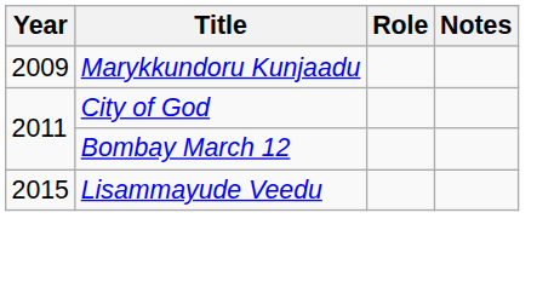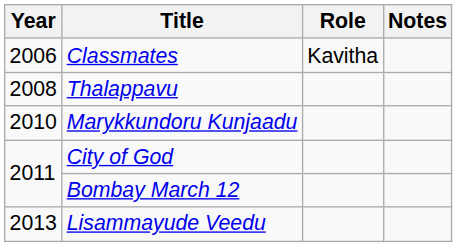 <table class="wikitable sortable">
 <tr>
 <th>Year</th>
 <th>Title</th>
 <th>Role</th>
 <th>Notes</th>
 </tr>
 <tr>
-<td>2009</td>
+<td>2006</td>
+<td><em><a href='#'>Classmates</a></em></td>
+<td>Kavitha</td>
+<td></td>
+</tr>
+<tr>
+<td>2008</td>
+<td><em><a href='#'>Thalappavu</a></em></td>
+<td></td>
+<td></td>
+</tr>
+<tr>
+<td>2010</td>
 <td><em><a href='#'>Marykkundoru Kunjaadu</a></em></td>
 <td></td>
 <td></td>
 </tr>
 <tr>
 <td rowspan="2">2011</td>
 <td><em><a href='#'>City of God</a></em></td>
 <td></td>
 <td></td>
 </tr>
 <tr>
 <td><em><a href='#'>Bombay March 12</a></em></td>
 <td></td>
 <td></td>
 </tr>
 <tr>
-<td>2015</td>
+<td>2013</td>
 <td><em><a href='#'>Lisammayude Veedu</a></em></td>
 <td></td>
 <td></td>
 </tr>
 </table>
